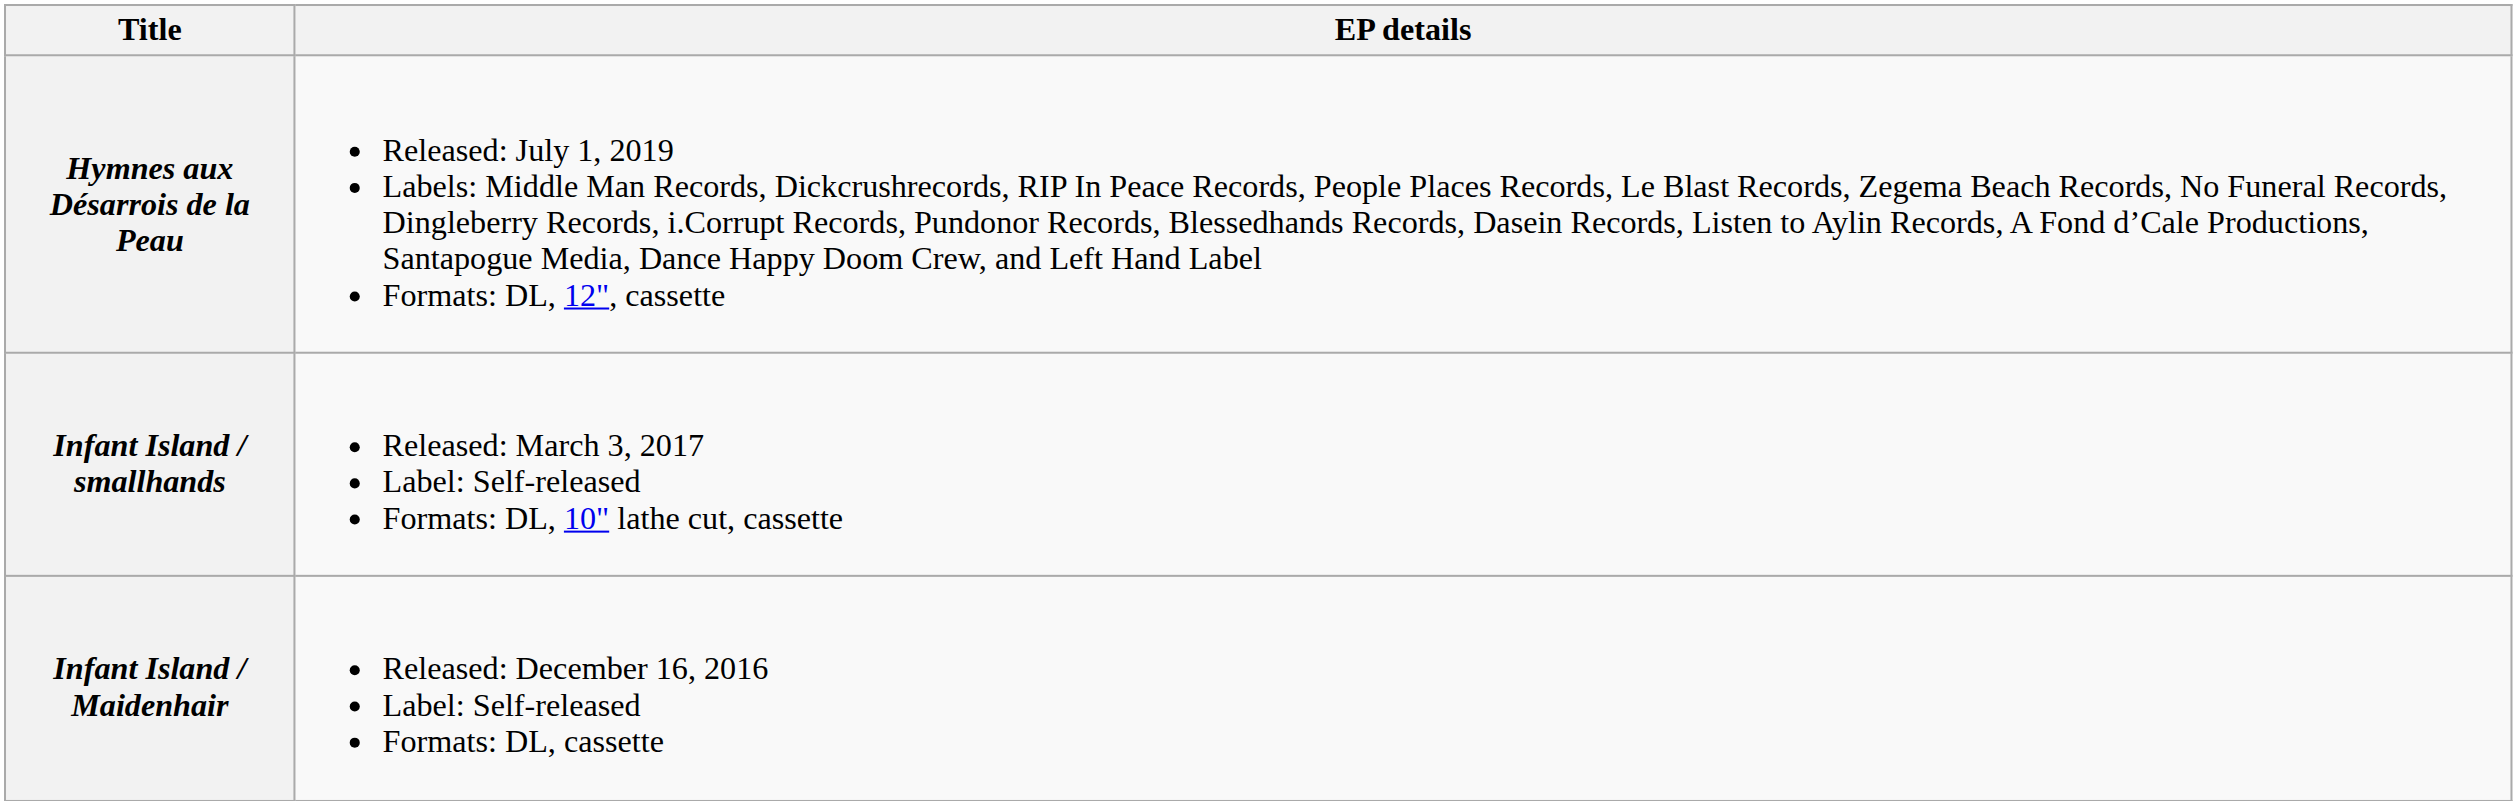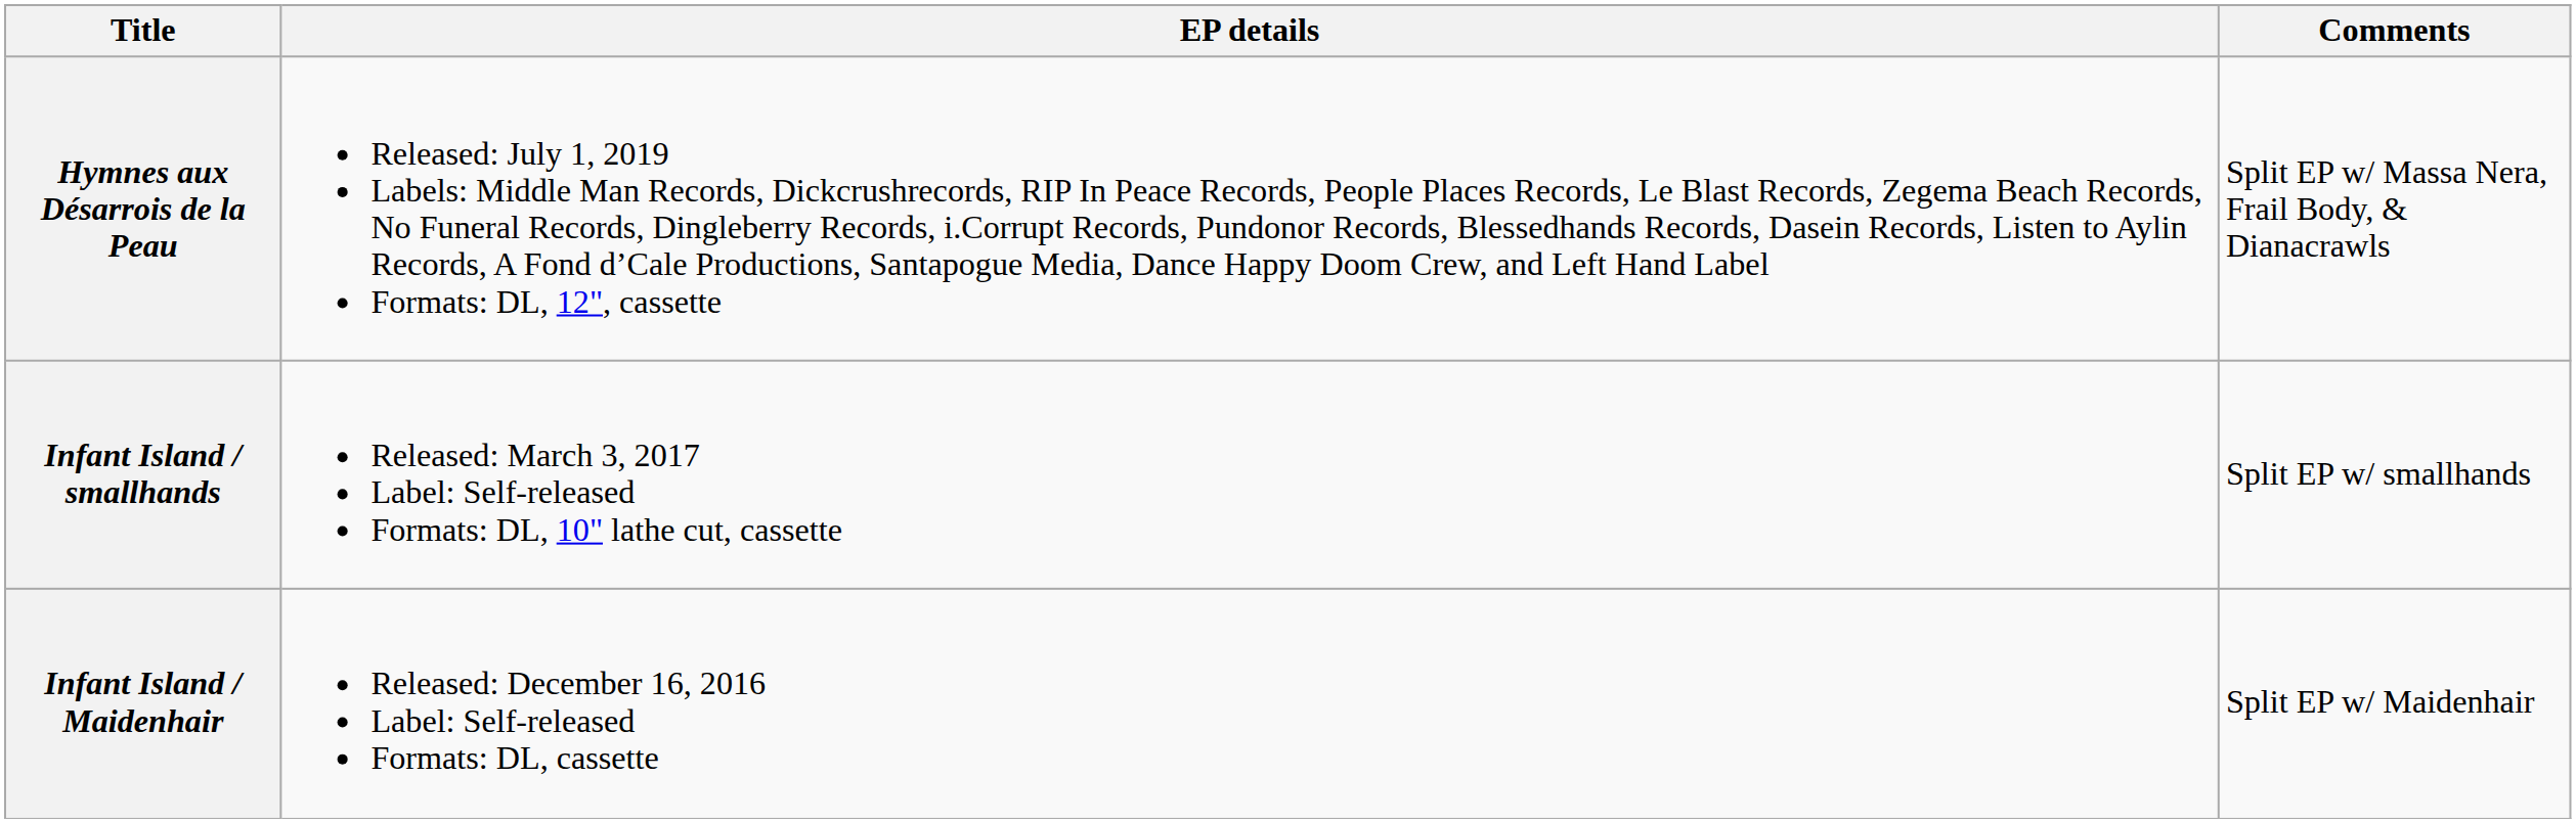 <table class="wikitable plainrowheaders">
 <tr>
 <th scope="col">Title</th>
 <th scope="col">EP details</th>
+<th scope="col">Comments</th>
 </tr>
 <tr>
 <th scope="row"><em>Hymnes aux Désarrois de la Peau</em></th>
 <td><br><ul><li>Released: July 1, 2019</li><li>Labels: Middle Man Records, Dickcrushrecords, RIP In Peace Records, People Places Records, Le Blast Records, Zegema Beach Records, No Funeral Records, Dingleberry Records, i.Corrupt Records, Pundonor Records, Blessedhands Records, Dasein Records, Listen to Aylin Records, A Fond d’Cale Productions, Santapogue Media, Dance Happy Doom Crew, and Left Hand Label</li><li>Formats: DL, <a href='#'>12"</a>, cassette</li></ul></td>
+<td>Split EP w/ Massa Nera, Frail Body, & Dianacrawls</td>
 </tr>
 <tr>
 <th scope="row"><em>Infant Island / smallhands</em></th>
 <td><br><ul><li>Released: March 3, 2017</li><li>Label: Self-released</li><li>Formats: DL, <a href='#'>10"</a> lathe cut, cassette</li></ul></td>
+<td>Split EP w/ smallhands</td>
 </tr>
 <tr>
 <th scope="row"><em>Infant Island / Maidenhair</em></th>
 <td><br><ul><li>Released: December 16, 2016</li><li>Label: Self-released</li><li>Formats: DL, cassette</li></ul></td>
+<td>Split EP w/ Maidenhair</td>
 </tr>
 </table>
